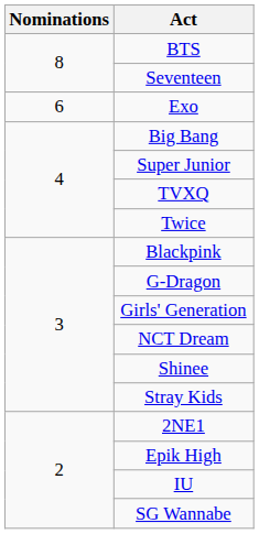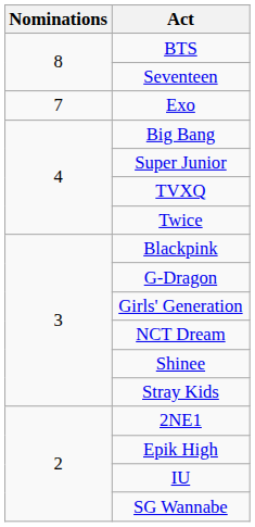 <table class="wikitable" style="text-align:center;">
 <tr>
 <th scope="col">Nominations</th>
 <th scope="col" width="115">Act</th>
 </tr>
 <tr>
 <td rowspan="2">8</td>
 <td><a href='#'>BTS</a></td>
 </tr>
 <tr>
 <td><a href='#'>Seventeen</a></td>
 </tr>
 <tr>
-<td>6</td>
+<td>7</td>
 <td><a href='#'>Exo</a></td>
 </tr>
 <tr>
 <td rowspan="4">4</td>
 <td><a href='#'>Big Bang</a></td>
 </tr>
 <tr>
 <td><a href='#'>Super Junior</a></td>
 </tr>
 <tr>
 <td><a href='#'>TVXQ</a></td>
 </tr>
 <tr>
 <td><a href='#'>Twice</a></td>
 </tr>
 <tr>
 <td rowspan="6">3</td>
 <td><a href='#'>Blackpink</a></td>
 </tr>
 <tr>
 <td><a href='#'>G-Dragon</a></td>
 </tr>
 <tr>
 <td><a href='#'>Girls' Generation</a></td>
 </tr>
 <tr>
 <td><a href='#'>NCT Dream</a></td>
 </tr>
 <tr>
 <td><a href='#'>Shinee</a></td>
 </tr>
 <tr>
 <td><a href='#'>Stray Kids</a></td>
 </tr>
 <tr>
 <td rowspan="4">2</td>
 <td><a href='#'>2NE1</a></td>
 </tr>
 <tr>
 <td><a href='#'>Epik High</a></td>
 </tr>
 <tr>
 <td><a href='#'>IU</a></td>
 </tr>
 <tr>
 <td><a href='#'>SG Wannabe</a></td>
 </tr>
 </table>
